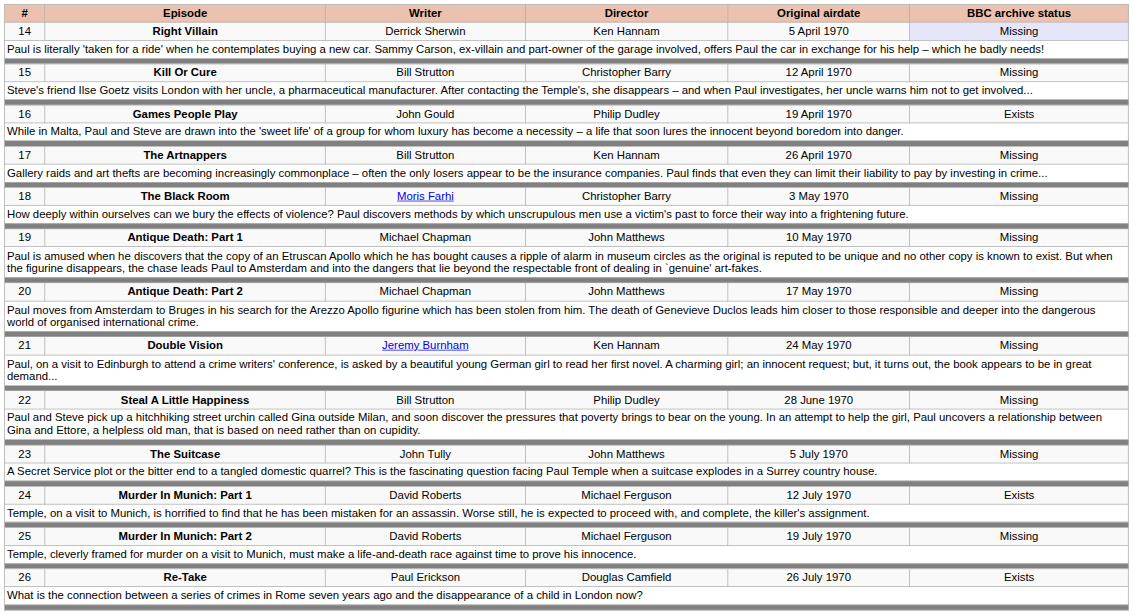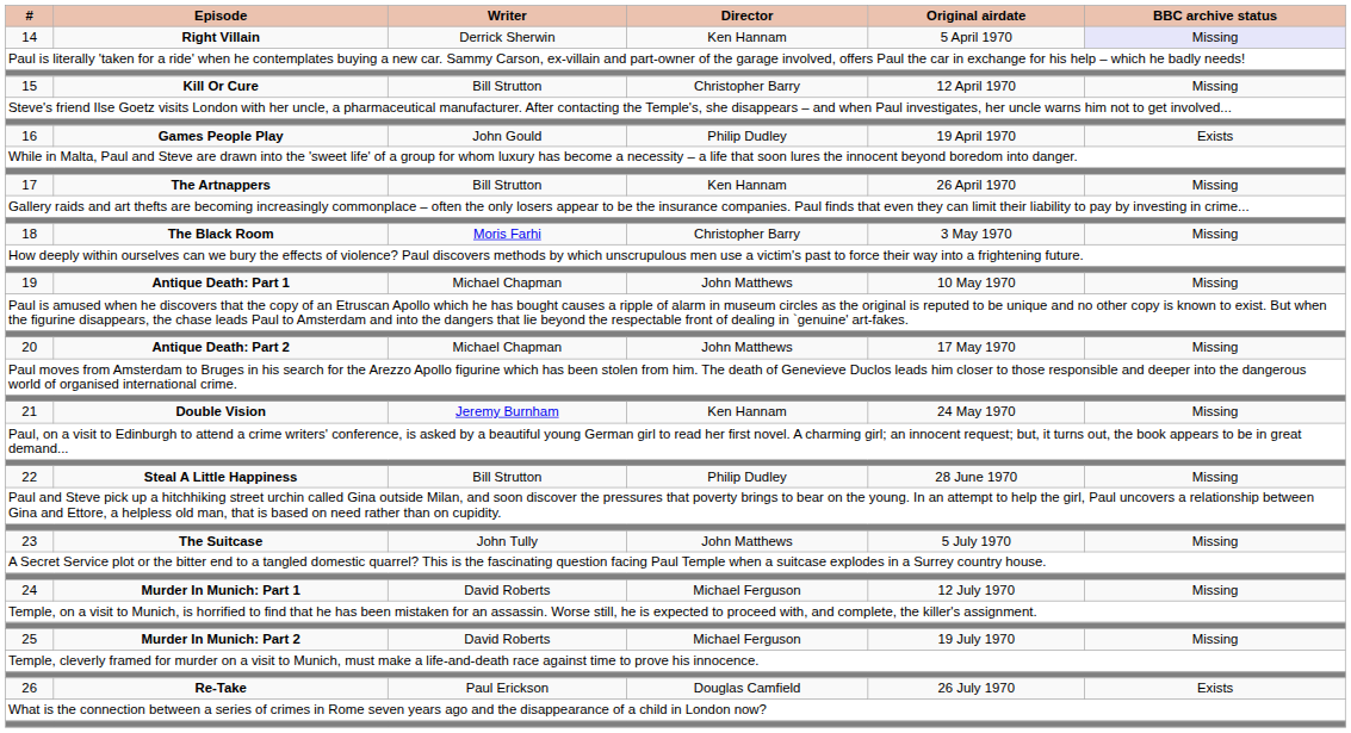 <table class="wikitable" style="width:100%;">
 <tr>
 <th style="background-color: #EBC2AF; color:black">#</th>
 <th style="background: #EBC2AF; color:black">Episode</th>
 <th style="background: #EBC2AF; color:black">Writer</th>
 <th style="background: #EBC2AF; color:black">Director</th>
 <th style="background: #EBC2AF; color:black">Original airdate</th>
 <th style="background: #EBC2AF; color:black">BBC archive status</th>
 </tr>
 <tr>
 <td align="center">14</td>
 <td align="center"><strong>Right Villain</strong></td>
 <td align="center">Derrick Sherwin</td>
 <td align="center">Ken Hannam</td>
 <td align="center">5 April 1970</td>
 <td align="center" style="background: lavender;">Missing</td>
 </tr>
 <tr>
 <td style="background:white" colspan="6">Paul is literally 'taken for a ride' when he contemplates buying a new car. Sammy Carson, ex-villain and part-owner of the garage involved, offers Paul the car in exchange for his help – which he badly needs!</td>
 </tr>
 <tr style="background:#808080; height:2px">
 <td colspan="6"></td>
 </tr>
 <tr>
 <td align="center">15</td>
 <td align="center"><strong>Kill Or Cure</strong></td>
 <td align="center">Bill Strutton</td>
 <td align="center">Christopher Barry</td>
 <td align="center">12 April 1970</td>
 <td align="center">Missing</td>
 </tr>
 <tr>
 <td style="background:white" colspan="6">Steve's friend Ilse Goetz visits London with her uncle, a pharmaceutical manufacturer. After contacting the Temple's, she disappears – and when Paul investigates, her uncle warns him not to get involved...</td>
 </tr>
 <tr style="background:#808080; height:2px">
 <td colspan="6"></td>
 </tr>
 <tr>
 <td align="center">16</td>
 <td align="center"><strong>Games People Play</strong></td>
 <td align="center">John Gould</td>
 <td align="center">Philip Dudley</td>
 <td align="center">19 April 1970</td>
 <td align="center">Exists</td>
 </tr>
 <tr>
 <td style="background:white" colspan="6">While in Malta, Paul and Steve are drawn into the 'sweet life' of a group for whom luxury has become a necessity – a life that soon lures the innocent beyond boredom into danger.</td>
 </tr>
 <tr style="background:#808080; height:2px">
 <td colspan="6"></td>
 </tr>
 <tr>
 <td align="center">17</td>
 <td align="center"><strong>The Artnappers</strong></td>
 <td align="center">Bill Strutton</td>
 <td align="center">Ken Hannam</td>
 <td align="center">26 April 1970</td>
 <td align="center">Missing</td>
 </tr>
 <tr>
 <td style="background:white" colspan="6">Gallery raids and art thefts are becoming increasingly commonplace – often the only losers appear to be the insurance companies. Paul finds that even they can limit their liability to pay by investing in crime...</td>
 </tr>
 <tr style="background:#808080; height:2px">
 <td colspan="6"></td>
 </tr>
 <tr>
 <td align="center">18</td>
 <td align="center"><strong>The Black Room</strong></td>
 <td align="center"><a href='#'>Moris Farhi</a></td>
 <td align="center">Christopher Barry</td>
 <td align="center">3 May 1970</td>
 <td align="center">Missing</td>
 </tr>
 <tr>
 <td style="background:white" colspan="6">How deeply within ourselves can we bury the effects of violence? Paul discovers methods by which unscrupulous men use a victim's past to force their way into a frightening future.</td>
 </tr>
 <tr style="background:#808080; height:2px">
 <td colspan="6"></td>
 </tr>
 <tr>
 <td align="center">19</td>
 <td align="center"><strong>Antique Death: Part 1</strong></td>
 <td align="center">Michael Chapman</td>
 <td align="center">John Matthews</td>
 <td align="center">10 May 1970</td>
 <td align="center">Missing</td>
 </tr>
 <tr>
 <td style="background:white" colspan="6">Paul is amused when he discovers that the copy of an Etruscan Apollo which he has bought causes a ripple of alarm in museum circles as the original is reputed to be unique and no other copy is known to exist. But when the figurine disappears, the chase leads Paul to Amsterdam and into the dangers that lie beyond the respectable front of dealing in `genuine' art-fakes.</td>
 </tr>
 <tr style="background:#808080; height:2px">
 <td colspan="6"></td>
 </tr>
 <tr>
 <td align="center">20</td>
 <td align="center"><strong>Antique Death: Part 2</strong></td>
 <td align="center">Michael Chapman</td>
 <td align="center">John Matthews</td>
 <td align="center">17 May 1970</td>
 <td align="center">Missing</td>
 </tr>
 <tr>
 <td style="background:white" colspan="6">Paul moves from Amsterdam to Bruges in his search for the Arezzo Apollo figurine which has been stolen from him. The death of Genevieve Duclos leads him closer to those responsible and deeper into the dangerous world of organised international crime.</td>
 </tr>
 <tr style="background:#808080; height:2px">
 <td colspan="6"></td>
 </tr>
 <tr>
 <td align="center">21</td>
 <td align="center"><strong>Double Vision</strong></td>
 <td align="center"><a href='#'>Jeremy Burnham</a></td>
 <td align="center">Ken Hannam</td>
 <td align="center">24 May 1970</td>
 <td align="center">Missing</td>
 </tr>
 <tr>
 <td style="background:white" colspan="6">Paul, on a visit to Edinburgh to attend a crime writers' conference, is asked by a beautiful young German girl to read her first novel. A charming girl; an innocent request; but, it turns out, the book appears to be in great demand...</td>
 </tr>
 <tr style="background:#808080; height:2px">
 <td colspan="6"></td>
 </tr>
 <tr>
 <td align="center">22</td>
 <td align="center"><strong>Steal A Little Happiness</strong></td>
 <td align="center">Bill Strutton</td>
 <td align="center">Philip Dudley</td>
 <td align="center">28 June 1970</td>
 <td align="center">Missing</td>
 </tr>
 <tr>
 <td style="background:white" colspan="6">Paul and Steve pick up a hitchhiking street urchin called Gina outside Milan, and soon discover the pressures that poverty brings to bear on the young. In an attempt to help the girl, Paul uncovers a relationship between Gina and Ettore, a helpless old man, that is based on need rather than on cupidity.</td>
 </tr>
 <tr style="background:#808080; height:2px">
 <td colspan="6"></td>
 </tr>
 <tr>
 <td align="center">23</td>
 <td align="center"><strong>The Suitcase</strong></td>
 <td align="center">John Tully</td>
 <td align="center">John Matthews</td>
 <td align="center">5 July 1970</td>
 <td align="center">Missing</td>
 </tr>
 <tr>
 <td style="background:white" colspan="6">A Secret Service plot or the bitter end to a tangled domestic quarrel? This is the fascinating question facing Paul Temple when a suitcase explodes in a Surrey country house.</td>
 </tr>
 <tr style="background:#808080; height:2px">
 <td colspan="6"></td>
 </tr>
 <tr>
 <td align="center">24</td>
 <td align="center"><strong>Murder In Munich: Part 1</strong></td>
 <td align="center">David Roberts</td>
 <td align="center">Michael Ferguson</td>
 <td align="center">12 July 1970</td>
-<td align="center">Exists</td>
+<td align="center">Missing</td>
 </tr>
 <tr>
 <td style="background:white" colspan="6">Temple, on a visit to Munich, is horrified to find that he has been mistaken for an assassin. Worse still, he is expected to proceed with, and complete, the killer's assignment.</td>
 </tr>
 <tr style="background:#808080; height:2px">
 <td colspan="6"></td>
 </tr>
 <tr>
 <td align="center">25</td>
 <td align="center"><strong>Murder In Munich: Part 2</strong></td>
 <td align="center">David Roberts</td>
 <td align="center">Michael Ferguson</td>
 <td align="center">19 July 1970</td>
 <td align="center">Missing</td>
 </tr>
 <tr>
 <td style="background:white" colspan="6">Temple, cleverly framed for murder on a visit to Munich, must make a life-and-death race against time to prove his innocence.</td>
 </tr>
 <tr style="background:#808080; height:2px">
 <td colspan="6"></td>
 </tr>
 <tr>
 <td align="center">26</td>
 <td align="center"><strong>Re-Take</strong></td>
 <td align="center">Paul Erickson</td>
 <td align="center">Douglas Camfield</td>
 <td align="center">26 July 1970</td>
 <td align="center">Exists</td>
 </tr>
 <tr>
 <td style="background:white" colspan="6">What is the connection between a series of crimes in Rome seven years ago and the disappearance of a child in London now?</td>
 </tr>
 <tr style="background:#808080; height:2px">
 <td colspan="6"></td>
 </tr>
 </table>
